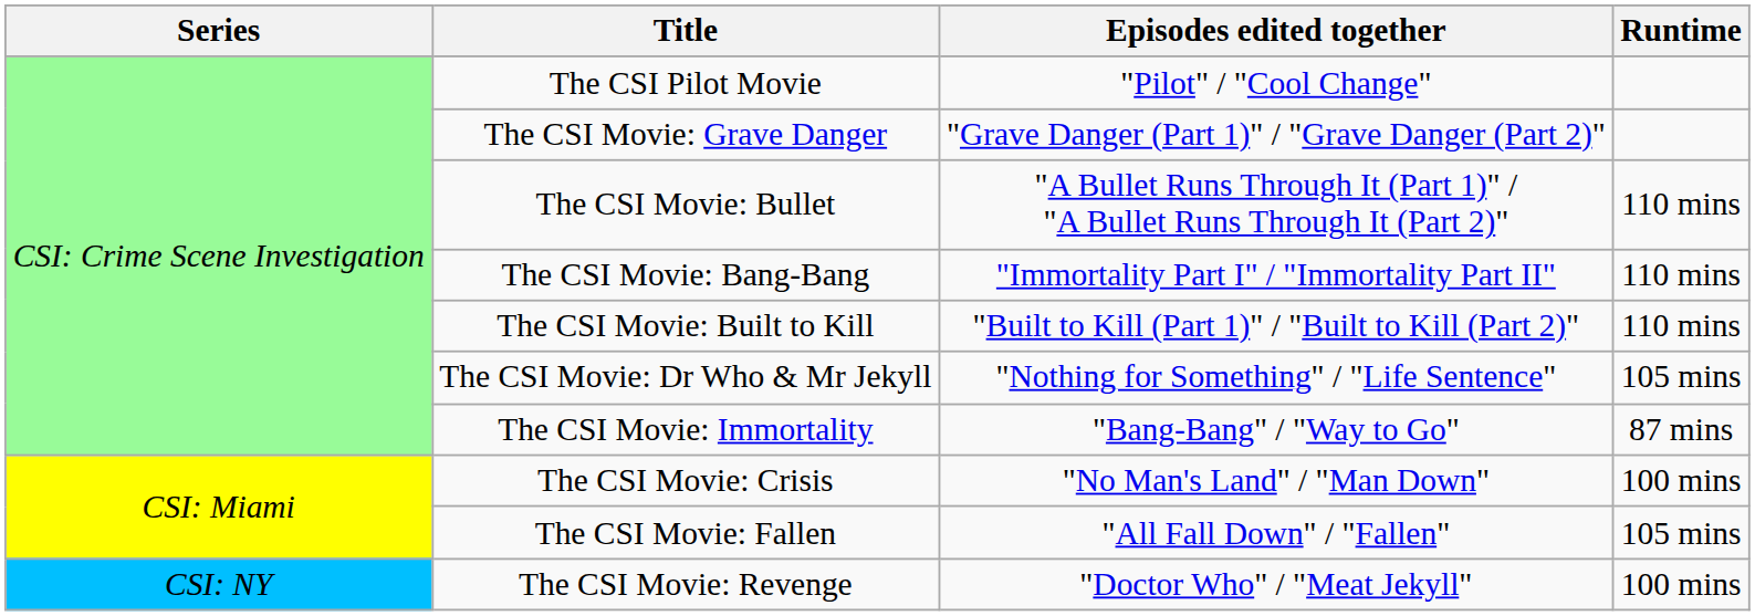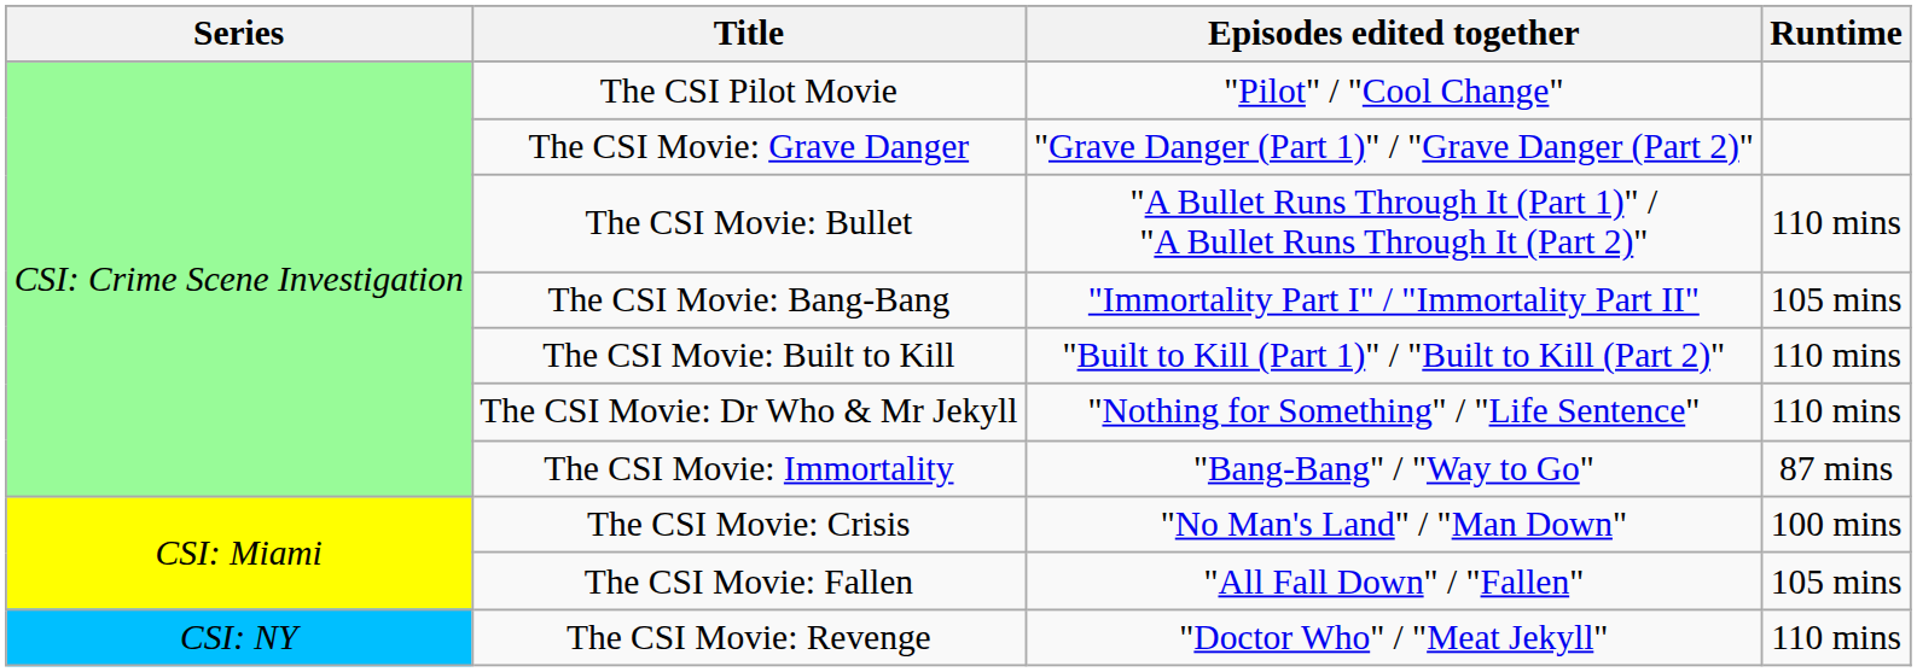 <table class="wikitable sortable plainrowheaders" style="text-align:center;">
 <tr>
 <th scope="col" class="unsortable">Series</th>
 <th scope="col">Title</th>
 <th scope="col">Episodes edited together</th>
 <th scope="col">Runtime</th>
 </tr>
 <tr>
 <td scope="row" rowspan="7" style="background:#98FB98"><em>CSI: Crime Scene Investigation</em></td>
 <td>The CSI Pilot Movie</td>
 <td>"<a href='#'>Pilot</a>" / "<a href='#'>Cool Change</a>"</td>
 <td></td>
 </tr>
 <tr>
 <td>The CSI Movie: <a href='#'>Grave Danger</a></td>
 <td>"<a href='#'>Grave Danger (Part 1)</a>" / "<a href='#'>Grave Danger (Part 2)</a>"</td>
 <td></td>
 </tr>
 <tr>
 <td>The CSI Movie: Bullet</td>
 <td>"<a href='#'>A Bullet Runs Through It (Part 1)</a>" / <br>"<a href='#'>A Bullet Runs Through It (Part 2)</a>"</td>
 <td>110 mins</td>
 </tr>
 <tr>
 <td>The CSI Movie: Bang-Bang</td>
 <td><a href='#'>"Immortality Part I" / "Immortality Part II"</a></td>
-<td>110 mins</td>
+<td>105 mins</td>
 </tr>
 <tr>
 <td>The CSI Movie: Built to Kill</td>
 <td>"<a href='#'>Built to Kill (Part 1)</a>" / "<a href='#'>Built to Kill (Part 2)</a>"</td>
 <td>110 mins</td>
 </tr>
 <tr>
 <td>The CSI Movie: Dr Who & Mr Jekyll</td>
 <td>"<a href='#'>Nothing for Something</a>" / "<a href='#'>Life Sentence</a>"</td>
-<td>105 mins</td>
+<td>110 mins</td>
 </tr>
 <tr>
 <td>The CSI Movie: <a href='#'>Immortality</a></td>
 <td>"<a href='#'>Bang-Bang</a>" / "<a href='#'>Way to Go</a>"</td>
 <td>87 mins</td>
 </tr>
 <tr>
 <td scope="row" rowspan="2" style="background:#FFFF00;"><em>CSI: Miami</em></td>
 <td>The CSI Movie: Crisis</td>
 <td>"<a href='#'>No Man's Land</a>" / "<a href='#'>Man Down</a>"</td>
 <td>100 mins</td>
 </tr>
 <tr>
 <td>The CSI Movie: Fallen</td>
 <td>"<a href='#'>All Fall Down</a>" / "<a href='#'>Fallen</a>"</td>
 <td>105 mins</td>
 </tr>
 <tr>
 <td scope="row" rowspan="1" style="background:#00BFFF;"><em>CSI: NY</em></td>
 <td>The CSI Movie: Revenge</td>
 <td>"<a href='#'>Doctor Who</a>" / "<a href='#'>Meat Jekyll</a>"</td>
-<td>100 mins</td>
+<td>110 mins</td>
 </tr>
 </table>
